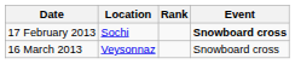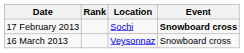 <table class="wikitable sortable" style="font-size:90%" style="text-align:center">
 <tr>
 <th>Date</th>
+<th>Rank</th>
 <th>Location</th>
-<th>Rank</th>
 <th>Event</th>
 </tr>
 <tr>
 <td>17 February 2013</td>
+<td></td>
 <td><a href='#'>Sochi</a></td>
-<td></td>
 <td><strong>Snowboard cross</strong></td>
 </tr>
 <tr>
 <td>16 March 2013</td>
+<td></td>
 <td><a href='#'>Veysonnaz</a></td>
-<td></td>
 <td>Snowboard cross</td>
 </tr>
 </table>
